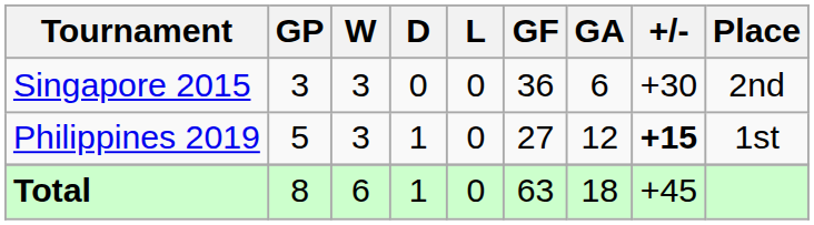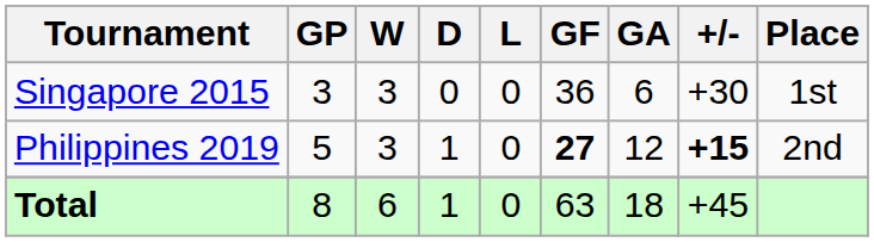 <table class="wikitable" style="text-align:center;">
 <tr>
 <th>Tournament</th>
 <th width=20>GP</th>
 <th width=20>W</th>
 <th width=20>D</th>
 <th width=20>L</th>
 <th width=20>GF</th>
 <th width=20>GA</th>
 <th width=20>+/-</th>
 <th width=20>Place</th>
 </tr>
 <tr>
 <td style="text-align:left;"><a href='#'>Singapore 2015</a></td>
 <td>3</td>
 <td>3</td>
 <td>0</td>
 <td>0</td>
 <td>36</td>
 <td>6</td>
 <td>+30</td>
-<td>2nd</td>
+<td>1st</td>
 </tr>
 <tr>
 <td style="text-align:left;"><a href='#'>Philippines 2019</a></td>
 <td>5</td>
 <td>3</td>
 <td>1</td>
 <td>0</td>
-<td>27</td>
+<td><strong>27</strong></td>
 <td>12</td>
 <td><strong>+15</strong></td>
-<td>1st</td>
+<td>2nd</td>
 </tr>
 <tr>
 </tr>
 <tr style="background:#ccffcc;">
 <td style="text-align:left;"><strong>Total</strong></td>
 <td>8</td>
 <td>6</td>
 <td>1</td>
 <td>0</td>
 <td>63</td>
 <td>18</td>
 <td>+45</td>
 <td></td>
 </tr>
 </table>
